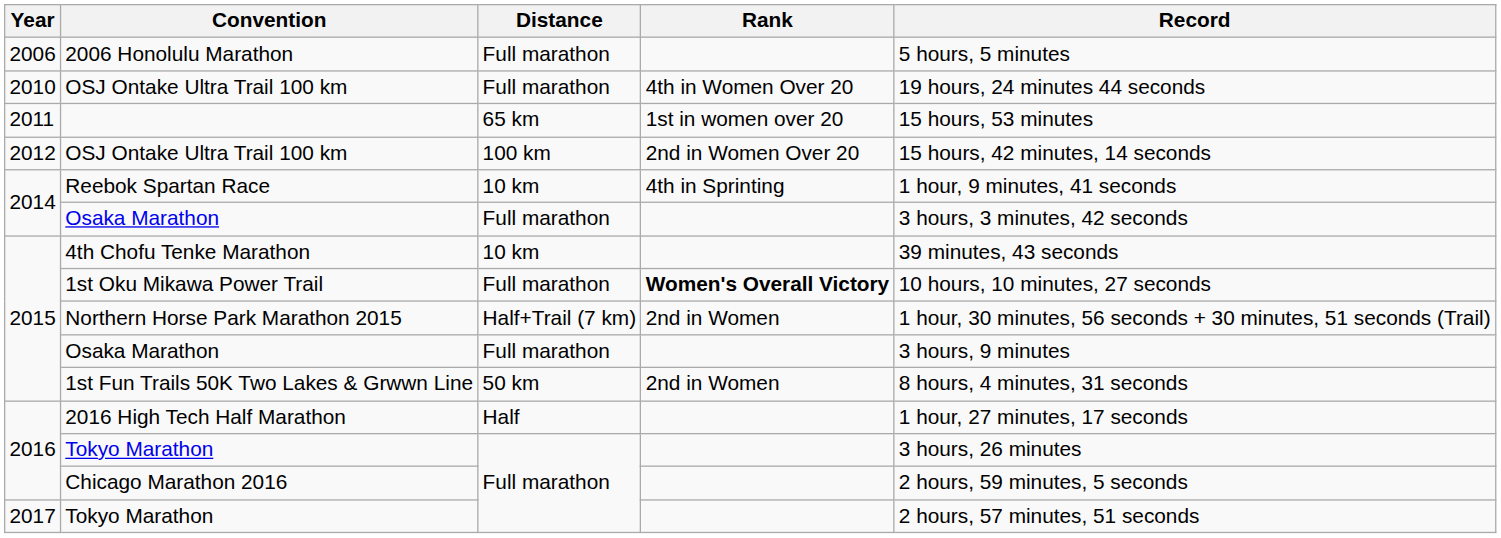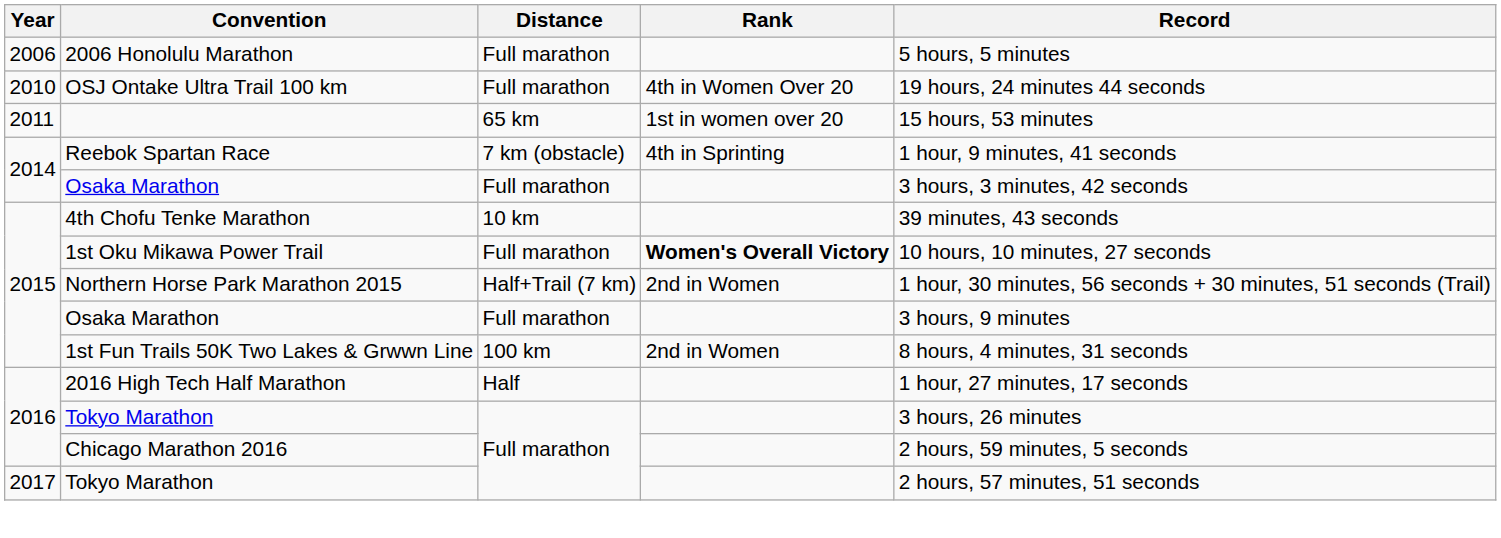 <table class="wikitable">
 <tr>
 <th>Year</th>
 <th>Convention</th>
 <th>Distance</th>
 <th>Rank</th>
 <th>Record</th>
 </tr>
 <tr>
 <td>2006</td>
 <td>2006 Honolulu Marathon</td>
 <td>Full marathon</td>
 <td></td>
 <td>5 hours, 5 minutes</td>
 </tr>
 <tr>
 <td>2010</td>
 <td>OSJ Ontake Ultra Trail 100 km</td>
 <td>Full marathon</td>
 <td>4th in Women Over 20</td>
 <td>19 hours, 24 minutes 44 seconds</td>
 </tr>
 <tr>
 <td>2011</td>
 <td></td>
 <td>65 km</td>
 <td>1st in women over 20</td>
 <td>15 hours, 53 minutes</td>
 </tr>
 <tr>
-<td>2012</td>
-<td>OSJ Ontake Ultra Trail 100 km</td>
-<td>100 km</td>
-<td>2nd in Women Over 20</td>
-<td>15 hours, 42 minutes, 14 seconds</td>
-</tr>
-<tr>
 <td rowspan="2">2014</td>
 <td>Reebok Spartan Race</td>
-<td>10 km</td>
+<td>7 km (obstacle)</td>
 <td>4th in Sprinting</td>
 <td>1 hour, 9 minutes, 41 seconds</td>
 </tr>
 <tr>
 <td><a href='#'>Osaka Marathon</a></td>
 <td>Full marathon</td>
 <td></td>
 <td>3 hours, 3 minutes, 42 seconds</td>
 </tr>
 <tr>
 <td rowspan="5">2015</td>
 <td>4th Chofu Tenke Marathon</td>
 <td>10 km</td>
 <td></td>
 <td>39 minutes, 43 seconds</td>
 </tr>
 <tr>
 <td>1st Oku Mikawa Power Trail</td>
 <td>Full marathon</td>
 <td><strong>Women's Overall Victory</strong></td>
 <td>10 hours, 10 minutes, 27 seconds</td>
 </tr>
 <tr>
 <td>Northern Horse Park Marathon 2015</td>
 <td>Half+Trail (7 km)</td>
 <td>2nd in Women</td>
 <td>1 hour, 30 minutes, 56 seconds + 30 minutes, 51 seconds (Trail)</td>
 </tr>
 <tr>
 <td>Osaka Marathon</td>
 <td>Full marathon</td>
 <td></td>
 <td>3 hours, 9 minutes</td>
 </tr>
 <tr>
 <td>1st Fun Trails 50K Two Lakes & Grwwn Line</td>
-<td>50 km</td>
+<td>100 km</td>
 <td>2nd in Women</td>
 <td>8 hours, 4 minutes, 31 seconds</td>
 </tr>
 <tr>
 <td rowspan="3">2016</td>
 <td>2016 High Tech Half Marathon</td>
 <td>Half</td>
 <td></td>
 <td>1 hour, 27 minutes, 17 seconds</td>
 </tr>
 <tr>
 <td><a href='#'>Tokyo Marathon</a></td>
 <td rowspan="3">Full marathon</td>
 <td></td>
 <td>3 hours, 26 minutes</td>
 </tr>
 <tr>
 <td>Chicago Marathon 2016</td>
 <td></td>
 <td>2 hours, 59 minutes, 5 seconds</td>
 </tr>
 <tr>
 <td>2017</td>
 <td>Tokyo Marathon</td>
 <td></td>
 <td>2 hours, 57 minutes, 51 seconds</td>
 </tr>
 </table>
